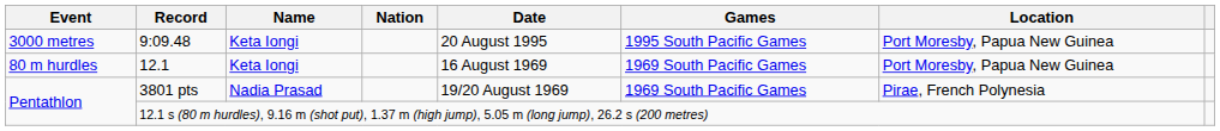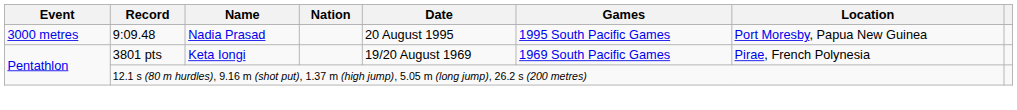 <table class="wikitable" style="font-size:95%; width: 95%;">
 <tr>
 <th>Event</th>
 <th>Record</th>
 <th>Name</th>
 <th>Nation</th>
 <th>Date</th>
 <th>Games</th>
 <th>Location</th>
 <th></th>
 </tr>
 <tr>
 <td><a href='#'>3000 metres</a></td>
 <td>9:09.48</td>
-<td><a href='#'>Keta Iongi</a></td>
+<td><a href='#'>Nadia Prasad</a></td>
 <td></td>
 <td>20 August 1995</td>
 <td><a href='#'>1995 South Pacific Games</a></td>
 <td><a href='#'>Port Moresby</a>, Papua New Guinea</td>
 <td></td>
 </tr>
 <tr>
-<td><a href='#'>80 m hurdles</a></td>
-<td>12.1  </td>
-<td><a href='#'>Keta Iongi</a></td>
-<td></td>
-<td>16 August 1969</td>
-<td><a href='#'>1969 South Pacific Games</a></td>
-<td><a href='#'>Port Moresby</a>, Papua New Guinea</td>
-<td></td>
-</tr>
-<tr>
 <td rowspan=2><a href='#'>Pentathlon</a></td>
 <td>3801 pts</td>
-<td><a href='#'>Nadia Prasad</a></td>
+<td><a href='#'>Keta Iongi</a></td>
 <td></td>
 <td>19/20 August 1969</td>
 <td><a href='#'>1969 South Pacific Games</a></td>
 <td><a href='#'>Pirae</a>, French Polynesia</td>
 <td></td>
 </tr>
 <tr>
 <td colspan=6><small>12.1 s <em>(80 m hurdles)</em>, 9.16 m <em>(shot put)</em>, 1.37 m <em>(high jump)</em>, 5.05 m <em>(long jump)</em>, 26.2 s <em>(200 metres)</em></small></td>
 </tr>
 </table>
